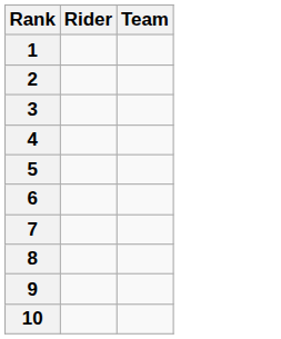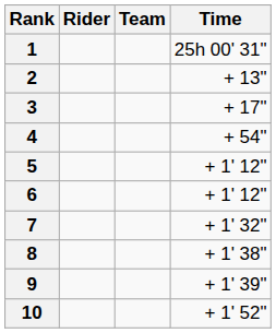 <table class="wikitable" margin-bottom:0;">
 <tr>
 <th scope="col">Rank</th>
 <th scope="col">Rider</th>
 <th scope="col">Team</th>
+<th scope="col">Time</th>
 </tr>
 <tr>
 <th scope="row">1</th>
 <td> </td>
 <td></td>
+<td align="right">25h 00' 31"</td>
 </tr>
 <tr>
 <th scope="row">2</th>
 <td> </td>
 <td></td>
+<td align="right">+ 13"</td>
 </tr>
 <tr>
 <th scope="row">3</th>
 <td></td>
 <td></td>
+<td align="right">+ 17"</td>
 </tr>
 <tr>
 <th scope="row">4</th>
 <td></td>
 <td></td>
+<td align="right">+ 54"</td>
 </tr>
 <tr>
 <th scope="row">5</th>
 <td></td>
 <td></td>
+<td align="right">+ 1' 12"</td>
 </tr>
 <tr>
 <th scope="row">6</th>
 <td></td>
 <td></td>
+<td align="right">+ 1' 12"</td>
 </tr>
 <tr>
 <th scope="row">7</th>
 <td></td>
 <td></td>
+<td align="right">+ 1' 32"</td>
 </tr>
 <tr>
 <th scope="row">8</th>
 <td></td>
 <td></td>
+<td align="right">+ 1' 38"</td>
 </tr>
 <tr>
 <th scope="row">9</th>
 <td></td>
 <td></td>
+<td align="right">+ 1' 39"</td>
 </tr>
 <tr>
 <th scope="row">10</th>
 <td></td>
 <td></td>
+<td align="right">+ 1' 52"</td>
 </tr>
 </table>
